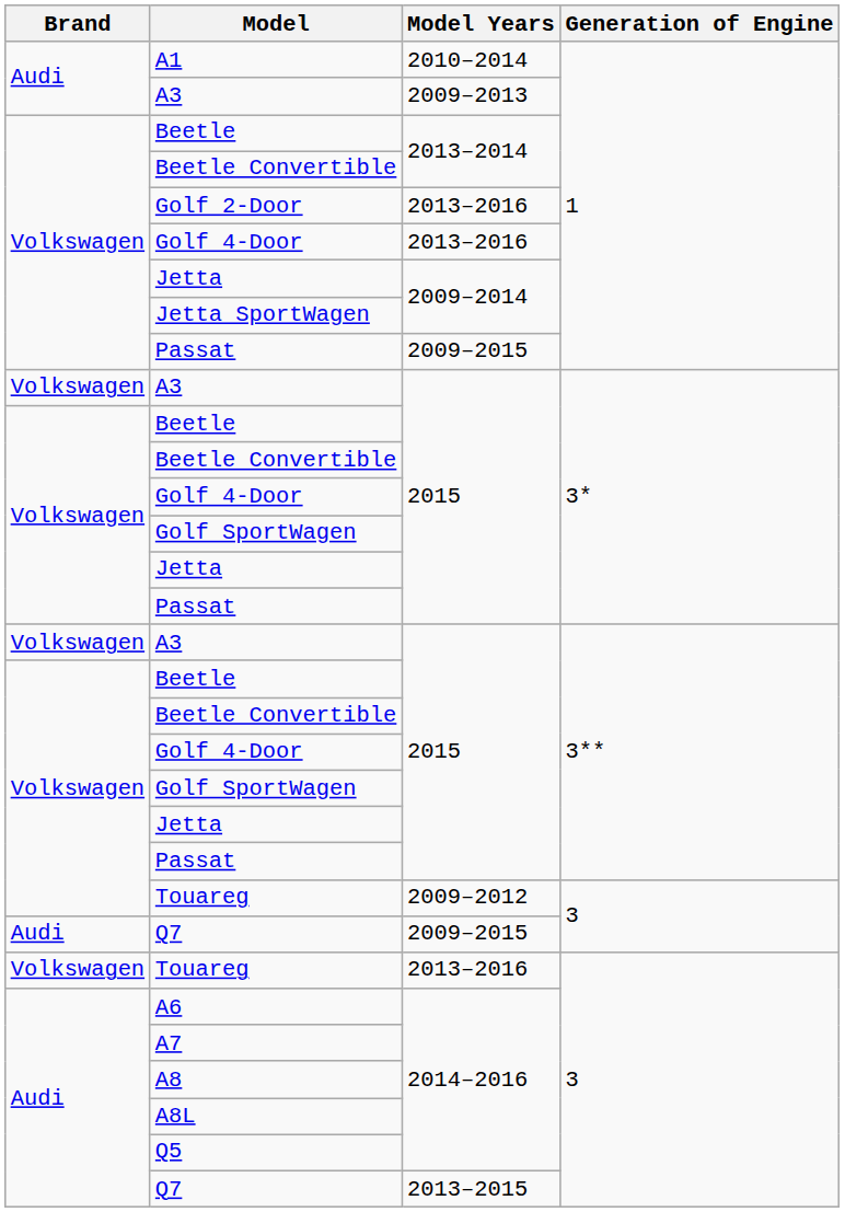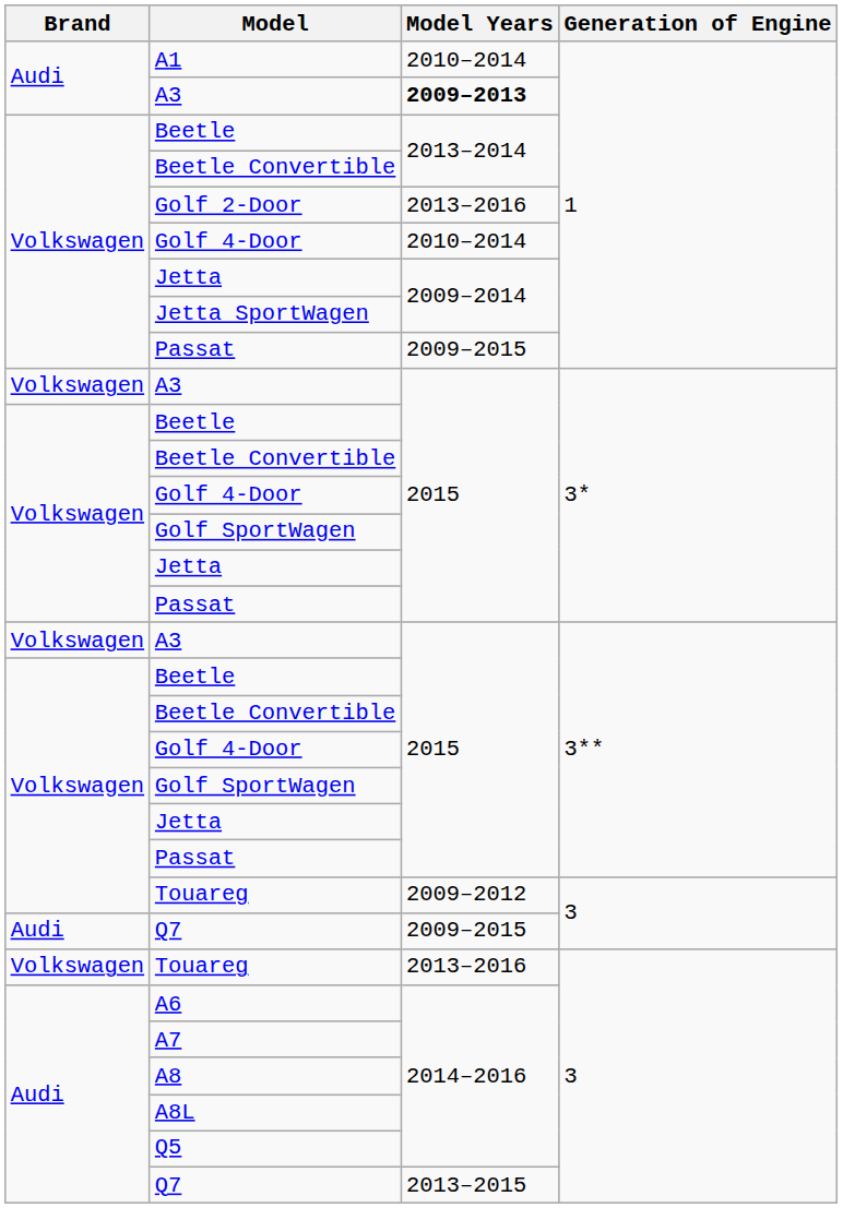 <table class="wikitable">
 <tr>
 <th>Brand</th>
 <th>Model</th>
 <th>Model Years</th>
 <th>Generation of Engine</th>
 </tr>
 <tr>
 <td rowspan="2"><a href='#'>Audi</a></td>
 <td><a href='#'>A1</a></td>
 <td>2010–2014</td>
 <td rowspan="9">1</td>
 </tr>
 <tr>
 <td><a href='#'>A3</a></td>
-<td>2009–2013</td>
+<td><strong>2009–2013</strong></td>
 </tr>
 <tr>
 <td rowspan="7"><a href='#'>Volkswagen</a></td>
 <td><a href='#'>Beetle</a></td>
 <td rowspan="2">2013–2014</td>
 </tr>
 <tr>
 <td><a href='#'>Beetle Convertible</a></td>
 </tr>
 <tr>
 <td><a href='#'>Golf 2-Door</a></td>
 <td>2013–2016</td>
 </tr>
 <tr>
 <td><a href='#'>Golf 4-Door</a></td>
-<td>2013–2016</td>
+<td>2010–2014</td>
 </tr>
 <tr>
 <td><a href='#'>Jetta</a></td>
 <td rowspan="2">2009–2014</td>
 </tr>
 <tr>
 <td><a href='#'>Jetta SportWagen</a></td>
 </tr>
 <tr>
 <td><a href='#'>Passat</a></td>
 <td>2009–2015</td>
 </tr>
 <tr>
 <td><a href='#'>Volkswagen</a></td>
 <td><a href='#'>A3</a></td>
 <td rowspan="7">2015</td>
 <td rowspan="7">3*</td>
 </tr>
 <tr>
 <td rowspan="6"><a href='#'>Volkswagen</a></td>
 <td><a href='#'>Beetle</a></td>
 </tr>
 <tr>
 <td><a href='#'>Beetle Convertible</a></td>
 </tr>
 <tr>
 <td><a href='#'>Golf 4-Door</a></td>
 </tr>
 <tr>
 <td><a href='#'>Golf SportWagen</a></td>
 </tr>
 <tr>
 <td><a href='#'>Jetta</a></td>
 </tr>
 <tr>
 <td><a href='#'>Passat</a></td>
 </tr>
 <tr>
 <td><a href='#'>Volkswagen</a></td>
 <td><a href='#'>A3</a></td>
 <td rowspan="7">2015</td>
 <td rowspan="7">3**</td>
 </tr>
 <tr>
 <td rowspan="7"><a href='#'>Volkswagen</a></td>
 <td><a href='#'>Beetle</a></td>
 </tr>
 <tr>
 <td><a href='#'>Beetle Convertible</a></td>
 </tr>
 <tr>
 <td><a href='#'>Golf 4-Door</a></td>
 </tr>
 <tr>
 <td><a href='#'>Golf SportWagen</a></td>
 </tr>
 <tr>
 <td><a href='#'>Jetta</a></td>
 </tr>
 <tr>
 <td><a href='#'>Passat</a></td>
 </tr>
 <tr>
 <td><a href='#'>Touareg</a></td>
 <td>2009–2012</td>
 <td rowspan="2">3</td>
 </tr>
 <tr>
 <td><a href='#'>Audi</a></td>
 <td><a href='#'>Q7</a></td>
 <td>2009–2015</td>
 </tr>
 <tr>
 <td><a href='#'>Volkswagen</a></td>
 <td><a href='#'>Touareg</a></td>
 <td>2013–2016</td>
 <td rowspan="7">3</td>
 </tr>
 <tr>
 <td rowspan="6"><a href='#'>Audi</a></td>
 <td><a href='#'>A6</a></td>
 <td rowspan="5">2014–2016</td>
 </tr>
 <tr>
 <td><a href='#'>A7</a></td>
 </tr>
 <tr>
 <td><a href='#'>A8</a></td>
 </tr>
 <tr>
 <td><a href='#'>A8L</a></td>
 </tr>
 <tr>
 <td><a href='#'>Q5</a></td>
 </tr>
 <tr>
 <td><a href='#'>Q7</a></td>
 <td>2013–2015</td>
 </tr>
 </table>
